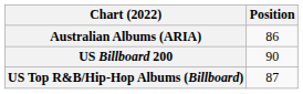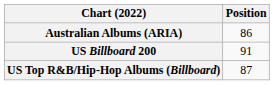 <table class="wikitable sortable plainrowheaders" style="text-align:center">
 <tr>
 <th scope="col">Chart (2022)</th>
 <th scope="col">Position</th>
 </tr>
 <tr>
 <th scope="row">Australian Albums (ARIA)</th>
 <td>86</td>
 </tr>
 <tr>
 <th scope="row">US <em>Billboard</em> 200</th>
-<td>90</td>
+<td>91</td>
 </tr>
 <tr>
 <th scope="row">US Top R&B/Hip-Hop Albums (<em>Billboard</em>)</th>
 <td>87</td>
 </tr>
 </table>
